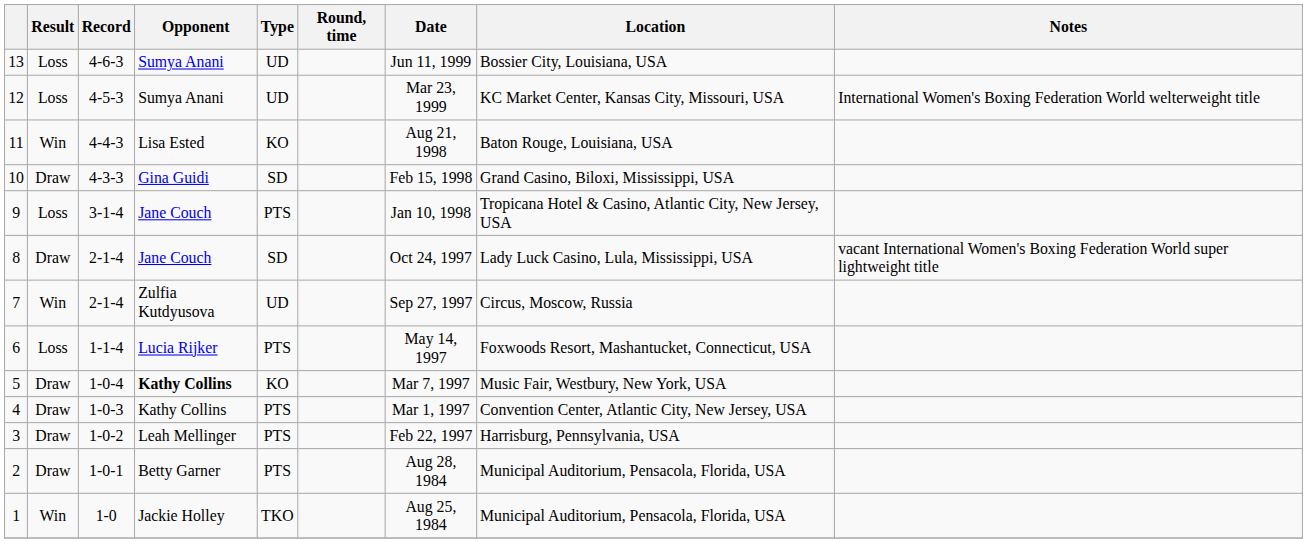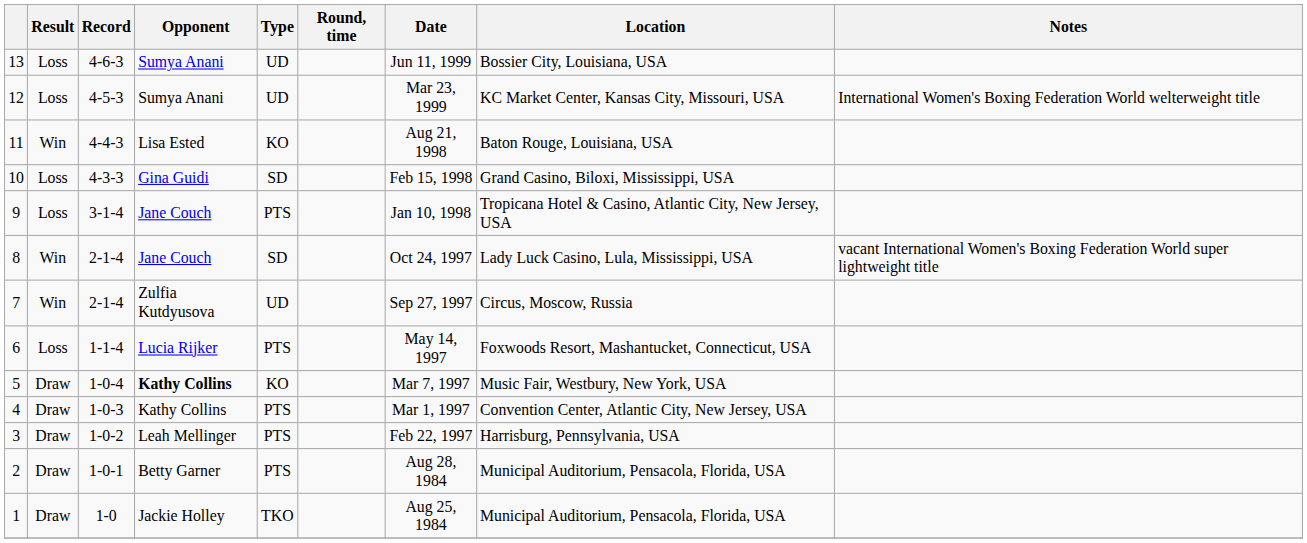 <table class="wikitable" style="text-align:center; font-size:95%">
 <tr>
 <th></th>
 <th>Result</th>
 <th>Record</th>
 <th>Opponent</th>
 <th>Type</th>
 <th>Round, time</th>
 <th>Date</th>
 <th>Location</th>
 <th>Notes</th>
 </tr>
 <tr>
 <td>13</td>
 <td>Loss</td>
 <td>4-6-3</td>
 <td style="text-align:left;"> <a href='#'>Sumya Anani</a></td>
 <td>UD</td>
 <td></td>
 <td>Jun 11, 1999</td>
 <td style="text-align:left;"> Bossier City, Louisiana, USA</td>
 <td style="text-align:left;"></td>
 </tr>
 <tr>
 <td>12</td>
 <td>Loss</td>
 <td>4-5-3</td>
 <td style="text-align:left;"> Sumya Anani</td>
 <td>UD</td>
 <td></td>
 <td>Mar 23, 1999</td>
 <td style="text-align:left;"> KC Market Center, Kansas City, Missouri, USA</td>
 <td style="text-align:left;">International Women's Boxing Federation World welterweight title</td>
 </tr>
 <tr>
 <td>11</td>
 <td>Win</td>
 <td>4-4-3</td>
 <td style="text-align:left;"> Lisa Ested</td>
 <td>KO</td>
 <td></td>
 <td>Aug 21, 1998</td>
 <td style="text-align:left;"> Baton Rouge, Louisiana, USA</td>
 <td style="text-align:left;"></td>
 </tr>
 <tr>
 <td>10</td>
-<td>Draw</td>
+<td>Loss</td>
 <td>4-3-3</td>
 <td style="text-align:left;"> <a href='#'>Gina Guidi</a></td>
 <td>SD</td>
 <td></td>
 <td>Feb 15, 1998</td>
 <td style="text-align:left;"> Grand Casino, Biloxi, Mississippi, USA</td>
 <td style="text-align:left;"></td>
 </tr>
 <tr>
 <td>9</td>
 <td>Loss</td>
 <td>3-1-4</td>
 <td style="text-align:left;"> <a href='#'>Jane Couch</a></td>
 <td>PTS</td>
 <td></td>
 <td>Jan 10, 1998</td>
 <td style="text-align:left;"> Tropicana Hotel & Casino, Atlantic City, New Jersey, USA</td>
 <td style="text-align:left;"></td>
 </tr>
 <tr>
 <td>8</td>
-<td>Draw</td>
+<td>Win</td>
 <td>2-1-4</td>
 <td style="text-align:left;"> <a href='#'>Jane Couch</a></td>
 <td>SD</td>
 <td></td>
 <td>Oct 24, 1997</td>
 <td style="text-align:left;"> Lady Luck Casino, Lula, Mississippi, USA</td>
 <td style="text-align:left;">vacant International Women's Boxing Federation World super lightweight title</td>
 </tr>
 <tr>
 <td>7</td>
 <td>Win</td>
 <td>2-1-4</td>
 <td style="text-align:left;"> Zulfia Kutdyusova</td>
 <td>UD</td>
 <td></td>
 <td>Sep 27, 1997</td>
 <td style="text-align:left;"> Circus, Moscow, Russia</td>
 <td style="text-align:left;"></td>
 </tr>
 <tr>
 <td>6</td>
 <td>Loss</td>
 <td>1-1-4</td>
 <td style="text-align:left;"> <a href='#'>Lucia Rijker</a></td>
 <td>PTS</td>
 <td></td>
 <td>May 14, 1997</td>
 <td style="text-align:left;"> Foxwoods Resort, Mashantucket, Connecticut, USA</td>
 <td style="text-align:left;"></td>
 </tr>
 <tr>
 <td>5</td>
 <td>Draw</td>
 <td>1-0-4</td>
 <td style="text-align:left;"><strong> Kathy Collins</strong></td>
 <td>KO</td>
 <td></td>
 <td>Mar 7, 1997</td>
 <td style="text-align:left;"> Music Fair, Westbury, New York, USA</td>
 <td style="text-align:left;"></td>
 </tr>
 <tr>
 <td>4</td>
 <td>Draw</td>
 <td>1-0-3</td>
 <td style="text-align:left;"> Kathy Collins</td>
 <td>PTS</td>
 <td></td>
 <td>Mar 1, 1997</td>
 <td style="text-align:left;"> Convention Center, Atlantic City, New Jersey, USA</td>
 <td style="text-align:left;"></td>
 </tr>
 <tr>
 <td>3</td>
 <td>Draw</td>
 <td>1-0-2</td>
 <td style="text-align:left;"> Leah Mellinger</td>
 <td>PTS</td>
 <td></td>
 <td>Feb 22, 1997</td>
 <td style="text-align:left;"> Harrisburg, Pennsylvania, USA</td>
 <td style="text-align:left;"></td>
 </tr>
 <tr>
 <td>2</td>
 <td>Draw</td>
 <td>1-0-1</td>
 <td style="text-align:left;"> Betty Garner</td>
 <td>PTS</td>
 <td></td>
 <td>Aug 28, 1984</td>
 <td style="text-align:left;"> Municipal Auditorium, Pensacola, Florida, USA</td>
 <td style="text-align:left;"></td>
 </tr>
 <tr>
 <td>1</td>
-<td>Win</td>
+<td>Draw</td>
 <td>1-0</td>
 <td style="text-align:left;"> Jackie Holley</td>
 <td>TKO</td>
 <td></td>
 <td>Aug 25, 1984</td>
 <td style="text-align:left;"> Municipal Auditorium, Pensacola, Florida, USA</td>
 <td style="text-align:left;"></td>
 </tr>
 <tr>
 </tr>
 </table>
